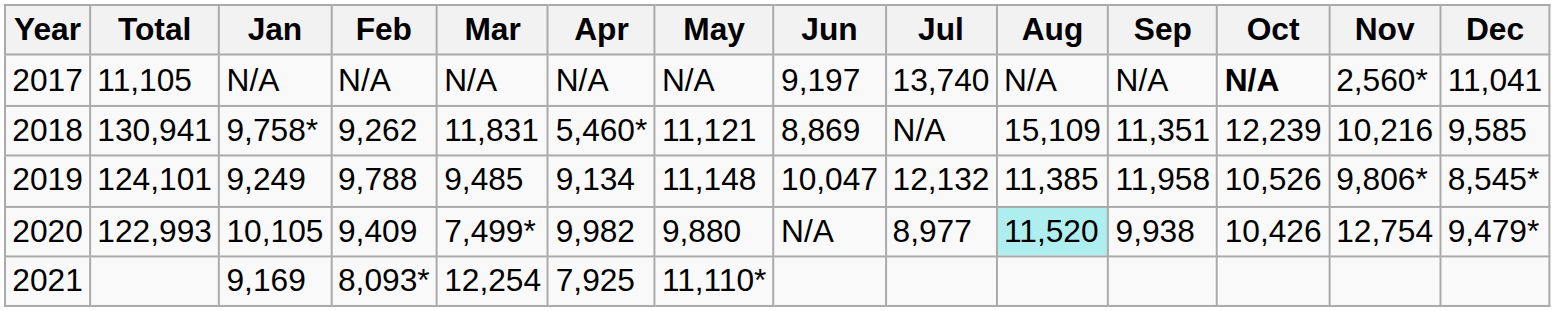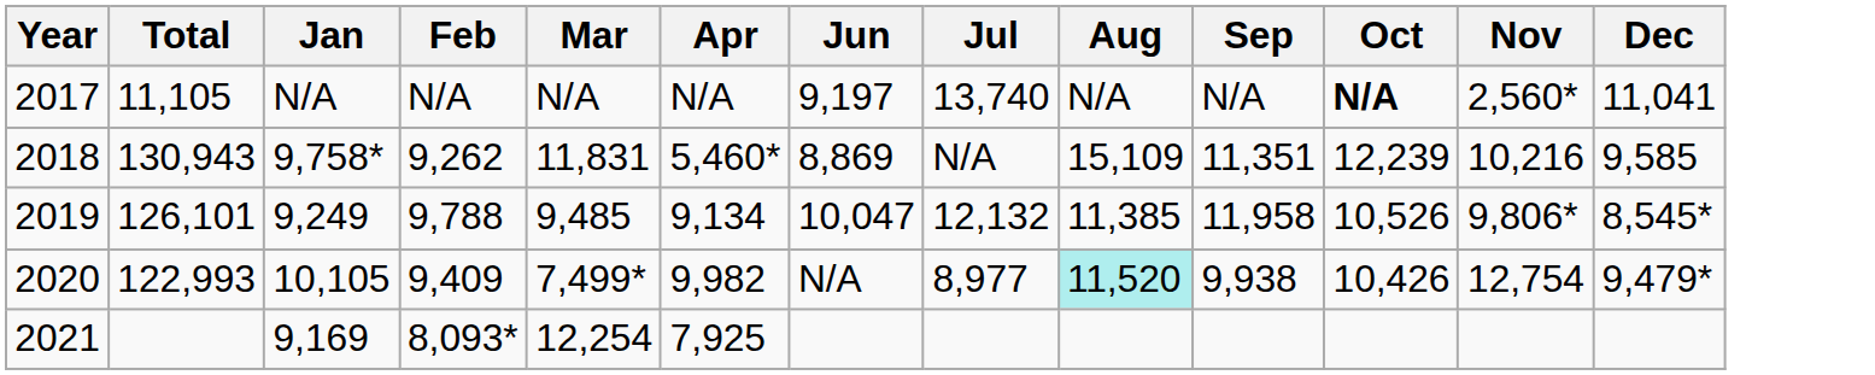 <table class="wikitable">
 <tr>
 <th>Year</th>
 <th>Total</th>
 <th>Jan</th>
 <th>Feb</th>
 <th>Mar</th>
 <th>Apr</th>
-<th>May</th>
 <th>Jun</th>
 <th>Jul</th>
 <th>Aug</th>
 <th>Sep</th>
 <th>Oct</th>
 <th>Nov</th>
 <th>Dec</th>
 </tr>
 <tr>
 <td>2017</td>
 <td>11,105</td>
 <td>N/A</td>
 <td>N/A</td>
 <td>N/A</td>
 <td>N/A</td>
-<td>N/A</td>
 <td>9,197</td>
 <td>13,740</td>
 <td>N/A</td>
 <td>N/A</td>
 <td><strong>N/A</strong></td>
 <td>2,560*</td>
 <td>11,041</td>
 </tr>
 <tr>
 <td>2018</td>
-<td>130,941</td>
+<td>130,943</td>
 <td>9,758*</td>
 <td>9,262</td>
 <td>11,831</td>
 <td>5,460*</td>
-<td>11,121</td>
 <td>8,869</td>
 <td>N/A</td>
 <td>15,109</td>
 <td>11,351</td>
 <td>12,239</td>
 <td>10,216</td>
 <td>9,585</td>
 </tr>
 <tr>
 <td>2019</td>
-<td>124,101</td>
+<td>126,101</td>
 <td>9,249</td>
 <td>9,788</td>
 <td>9,485</td>
 <td>9,134</td>
-<td>11,148</td>
 <td>10,047</td>
 <td>12,132</td>
 <td>11,385</td>
 <td>11,958</td>
 <td>10,526</td>
 <td>9,806*</td>
 <td>8,545*</td>
 </tr>
 <tr>
 <td>2020</td>
 <td>122,993</td>
 <td>10,105</td>
 <td>9,409</td>
 <td>7,499*</td>
 <td>9,982</td>
-<td>9,880</td>
 <td>N/A</td>
 <td>8,977</td>
 <td style="background: paleturquoise;">11,520</td>
 <td>9,938</td>
 <td>10,426</td>
 <td>12,754</td>
 <td>9,479*</td>
 </tr>
 <tr>
 <td>2021</td>
 <td></td>
 <td>9,169</td>
 <td>8,093*</td>
 <td>12,254</td>
 <td>7,925</td>
-<td>11,110*</td>
 <td></td>
 <td></td>
 <td></td>
 <td></td>
 <td></td>
 <td></td>
 <td></td>
 </tr>
 </table>
